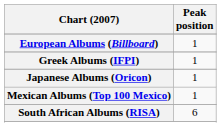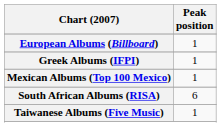 <table class="wikitable sortable plainrowheaders" style="text-align:center">
 <tr>
 <th scope="col">Chart (2007)</th>
 <th scope="col">Peak<br>position</th>
 </tr>
 <tr>
 </tr>
 <tr>
 </tr>
 <tr>
 </tr>
 <tr>
 </tr>
 <tr>
 </tr>
 <tr>
 </tr>
 <tr>
 </tr>
 <tr>
 <th scope="row"><a href='#'>European Albums</a> (<em><a href='#'>Billboard</a></em>)</th>
 <td>1</td>
 </tr>
 <tr>
 </tr>
 <tr>
 </tr>
 <tr>
 </tr>
 <tr>
 <th scope="row">Greek Albums (<a href='#'>IFPI</a>)</th>
 <td>1</td>
 </tr>
 <tr>
 </tr>
 <tr>
 </tr>
 <tr>
 </tr>
 <tr>
-<th scope="row">Japanese Albums (<a href='#'>Oricon</a>)</th>
-<td>1</td>
-</tr>
-<tr>
 <th scope="row">Mexican Albums (<a href='#'>Top 100 Mexico</a>)</th>
 <td>1</td>
 </tr>
 <tr>
 </tr>
 <tr>
 </tr>
 <tr>
 </tr>
 <tr>
 </tr>
 <tr>
 </tr>
 <tr>
 <th scope="row">South African Albums (<a href='#'>RISA</a>)</th>
 <td>6</td>
 </tr>
 <tr>
 </tr>
 <tr>
 </tr>
 <tr>
 </tr>
 <tr>
+<th scope="row">Taiwanese Albums (<a href='#'>Five Music</a>)</th>
+<td>1</td>
+</tr>
+<tr>
 </tr>
 <tr>
 </tr>
 <tr>
 </tr>
 </table>
